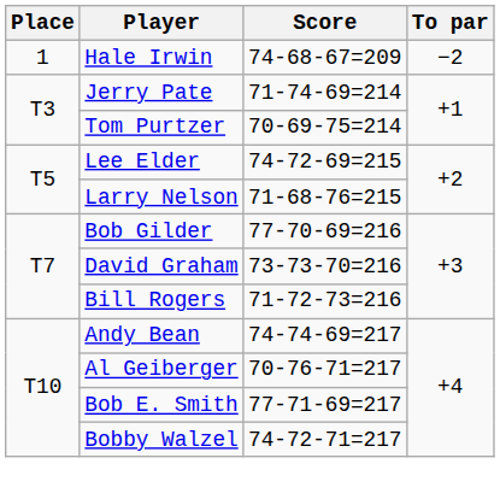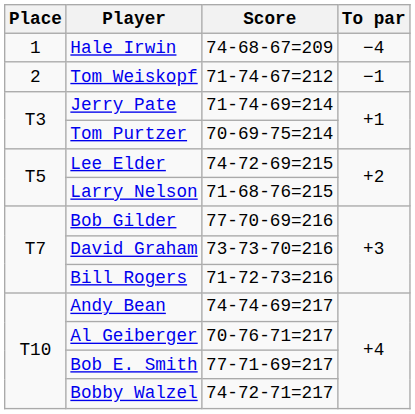 <table class="wikitable">
 <tr>
 <th>Place</th>
 <th>Player</th>
 <th>Score</th>
 <th>To par</th>
 </tr>
 <tr>
 <td align=center>1</td>
 <td> <a href='#'>Hale Irwin</a></td>
 <td align=center>74-68-67=209</td>
-<td align=center>−2</td>
+<td align=center>−4</td>
+</tr>
+<tr>
+<td align=center>2</td>
+<td> <a href='#'>Tom Weiskopf</a></td>
+<td align=center>71-74-67=212</td>
+<td align=center>−1</td>
 </tr>
 <tr>
 <td rowspan="2" align=center>T3</td>
 <td> <a href='#'>Jerry Pate</a></td>
 <td align=center>71-74-69=214</td>
 <td rowspan="2" align=center>+1</td>
 </tr>
 <tr>
 <td> <a href='#'>Tom Purtzer</a></td>
 <td align=center>70-69-75=214</td>
 </tr>
 <tr>
 <td rowspan="2" align=center>T5</td>
 <td> <a href='#'>Lee Elder</a></td>
 <td align=center>74-72-69=215</td>
 <td rowspan="2" align=center>+2</td>
 </tr>
 <tr>
 <td> <a href='#'>Larry Nelson</a></td>
 <td align=center>71-68-76=215</td>
 </tr>
 <tr>
 <td rowspan="3" align=center>T7</td>
 <td> <a href='#'>Bob Gilder</a></td>
 <td align=center>77-70-69=216</td>
 <td rowspan="3" align=center>+3</td>
 </tr>
 <tr>
 <td> <a href='#'>David Graham</a></td>
 <td align=center>73-73-70=216</td>
 </tr>
 <tr>
 <td> <a href='#'>Bill Rogers</a></td>
 <td align=center>71-72-73=216</td>
 </tr>
 <tr>
 <td rowspan="4" align=center>T10</td>
 <td> <a href='#'>Andy Bean</a></td>
 <td align=center>74-74-69=217</td>
 <td rowspan="4" align=center>+4</td>
 </tr>
 <tr>
 <td> <a href='#'>Al Geiberger</a></td>
 <td align=center>70-76-71=217</td>
 </tr>
 <tr>
 <td> <a href='#'>Bob E. Smith</a></td>
 <td align=center>77-71-69=217</td>
 </tr>
 <tr>
 <td> <a href='#'>Bobby Walzel</a></td>
 <td align=center>74-72-71=217</td>
 </tr>
 </table>
